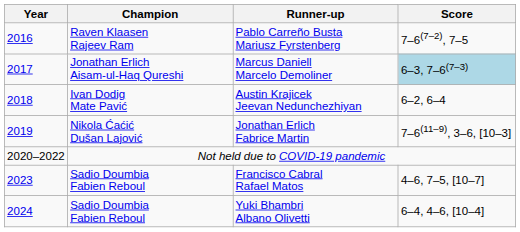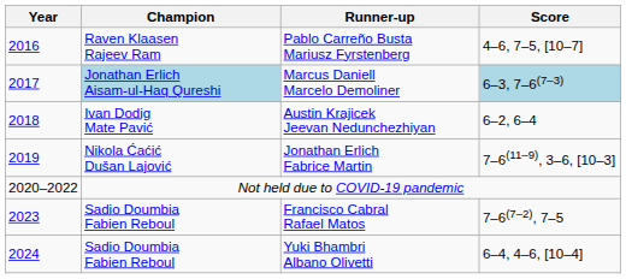 <table class="wikitable" style="font-size:90%">
 <tr>
 <th>Year</th>
 <th width="200">Champion</th>
 <th width="200">Runner-up</th>
 <th width="140">Score</th>
 </tr>
 <tr>
 <td><a href='#'>2016</a></td>
 <td> <a href='#'>Raven Klaasen</a><br> <a href='#'>Rajeev Ram</a></td>
 <td> <a href='#'>Pablo Carreño Busta</a><br> <a href='#'>Mariusz Fyrstenberg</a></td>
-<td>7–6<sup>(7–2)</sup>, 7–5</td>
+<td>4–6, 7–5, [10–7]</td>
 </tr>
 <tr>
 <td><a href='#'>2017</a></td>
-<td> <a href='#'>Jonathan Erlich</a><br> <a href='#'>Aisam-ul-Haq Qureshi</a></td>
+<td style="background: lightblue;"> <a href='#'>Jonathan Erlich</a><br> <a href='#'>Aisam-ul-Haq Qureshi</a></td>
 <td> <a href='#'>Marcus Daniell</a><br> <a href='#'>Marcelo Demoliner</a></td>
 <td style="background: lightblue;">6–3, 7–6<sup>(7–3)</sup></td>
 </tr>
 <tr>
 <td><a href='#'>2018</a></td>
 <td> <a href='#'>Ivan Dodig</a><br> <a href='#'>Mate Pavić</a></td>
 <td> <a href='#'>Austin Krajicek</a><br> <a href='#'>Jeevan Nedunchezhiyan</a></td>
 <td>6–2, 6–4</td>
 </tr>
 <tr>
 <td><a href='#'>2019</a></td>
 <td> <a href='#'>Nikola Ćaćić</a><br> <a href='#'>Dušan Lajović</a></td>
 <td> <a href='#'>Jonathan Erlich</a><br> <a href='#'>Fabrice Martin</a></td>
 <td>7–6<sup>(11–9)</sup>, 3–6, [10–3]</td>
 </tr>
 <tr>
 <td style=background:>2020–2022</td>
 <td colspan="3" rowspan="1" align="center" style="background:"><em>Not held due to <a href='#'>COVID-19 pandemic</a></em></td>
 </tr>
 <tr>
 <td><a href='#'>2023</a></td>
 <td> <a href='#'>Sadio Doumbia</a><br> <a href='#'>Fabien Reboul</a></td>
 <td> <a href='#'>Francisco Cabral</a><br> <a href='#'>Rafael Matos</a></td>
-<td>4–6, 7–5, [10–7]</td>
+<td>7–6<sup>(7–2)</sup>, 7–5</td>
 </tr>
 <tr>
 <td><a href='#'>2024</a></td>
 <td> <a href='#'>Sadio Doumbia</a><br> <a href='#'>Fabien Reboul</a></td>
 <td> <a href='#'>Yuki Bhambri</a><br> <a href='#'>Albano Olivetti</a></td>
 <td>6–4, 4–6, [10–4]</td>
 </tr>
 </table>
